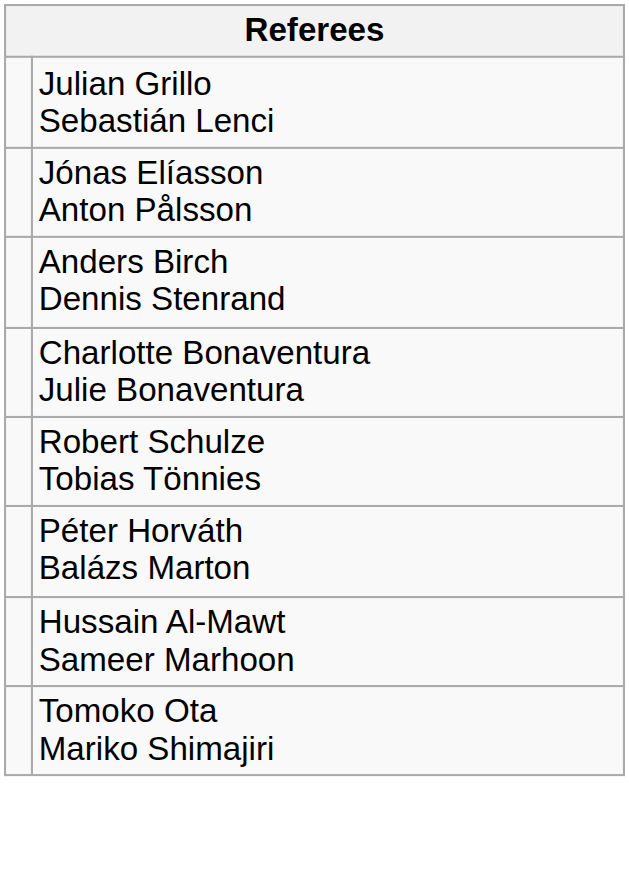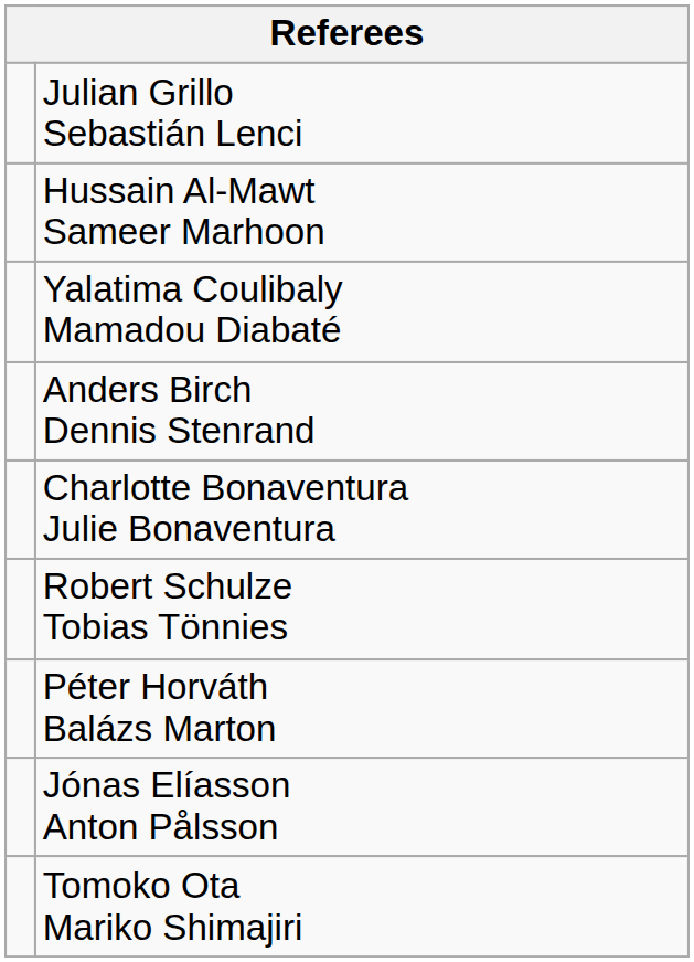 <table class="wikitable" style="width:300px;">
 <tr>
 <th colspan=2>Referees</th>
 </tr>
 <tr>
 <td align=left></td>
 <td>Julian Grillo<br>Sebastián Lenci</td>
 </tr>
 <tr>
 <td align=left></td>
-<td>Jónas Elíasson<br>Anton Pålsson</td>
+<td>Hussain Al-Mawt<br>Sameer Marhoon</td>
+</tr>
+<tr>
+<td align=left></td>
+<td>Yalatima Coulibaly<br>Mamadou Diabaté</td>
 </tr>
 <tr>
 <td align=left></td>
 <td>Anders Birch<br>Dennis Stenrand</td>
 </tr>
 <tr>
 <td align=left></td>
 <td>Charlotte Bonaventura<br>Julie Bonaventura</td>
 </tr>
 <tr>
 <td align=left></td>
 <td>Robert Schulze<br>Tobias Tönnies</td>
 </tr>
 <tr>
 <td align=left></td>
 <td>Péter Horváth<br>Balázs Marton</td>
 </tr>
 <tr>
 <td align=left></td>
-<td>Hussain Al-Mawt<br>Sameer Marhoon</td>
+<td>Jónas Elíasson<br>Anton Pålsson</td>
 </tr>
 <tr>
 <td align=left></td>
 <td>Tomoko Ota<br>Mariko Shimajiri</td>
 </tr>
 </table>
